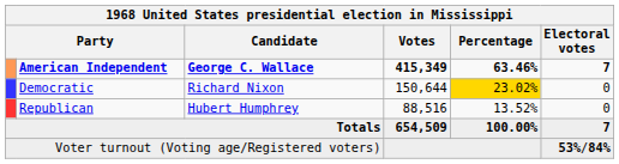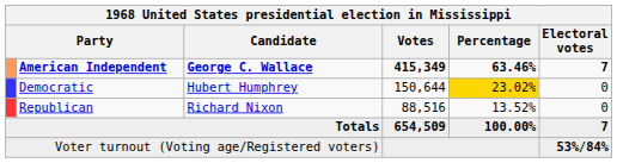 <table class="wikitable" style="font-size: 95%;">
 <tr>
 <th colspan="6">1968 United States presidential election in Mississippi</th>
 </tr>
 <tr>
 <th colspan="2" style="width: 15em">Party</th>
 <th style="width: 17em">Candidate</th>
 <th style="width: 5em">Votes</th>
 <th style="width: 7em">Percentage</th>
 <th style="width: 5em">Electoral votes</th>
 </tr>
 <tr>
 <th style="background-color:#FF9955; width: 3px"></th>
 <td style="width: 130px"><strong><a href='#'>American Independent</a></strong></td>
 <td><strong><a href='#'>George C. Wallace</a></strong></td>
 <td align="right"><strong>415,349</strong></td>
 <td align="right"><strong>63.46%</strong></td>
 <td align="right"><strong>7</strong></td>
 </tr>
 <tr>
 <th style="background-color:#3333FF; width: 3px"></th>
 <td style="width: 130px"><a href='#'>Democratic</a></td>
-<td><a href='#'>Richard Nixon</a></td>
+<td><a href='#'>Hubert Humphrey</a></td>
 <td align="right">150,644</td>
 <td align="right" style="background: gold;">23.02%</td>
 <td align="right">0</td>
 </tr>
 <tr>
 <th style="background-color:#FF3333; width: 3px"></th>
 <td style="width: 130px"><a href='#'>Republican</a></td>
-<td><a href='#'>Hubert Humphrey</a></td>
+<td><a href='#'>Richard Nixon</a></td>
 <td align="right">88,516</td>
 <td align="right">13.52%</td>
 <td align="right">0</td>
 </tr>
 <tr bgcolor="#EEEEEE">
 <td colspan="3" align="right"><strong>Totals</strong></td>
 <td align="right"><strong>654,509</strong></td>
 <td align="right"><strong>100.00%</strong></td>
 <td align="right"><strong>7</strong></td>
 </tr>
 <tr bgcolor="#EEEEEE">
 <td colspan="3" align="right">Voter turnout (Voting age/Registered voters)</td>
 <td colspan="2" align="right"></td>
 <td align="right"><strong>53%</strong>/<strong>84%</strong></td>
 </tr>
 </table>
